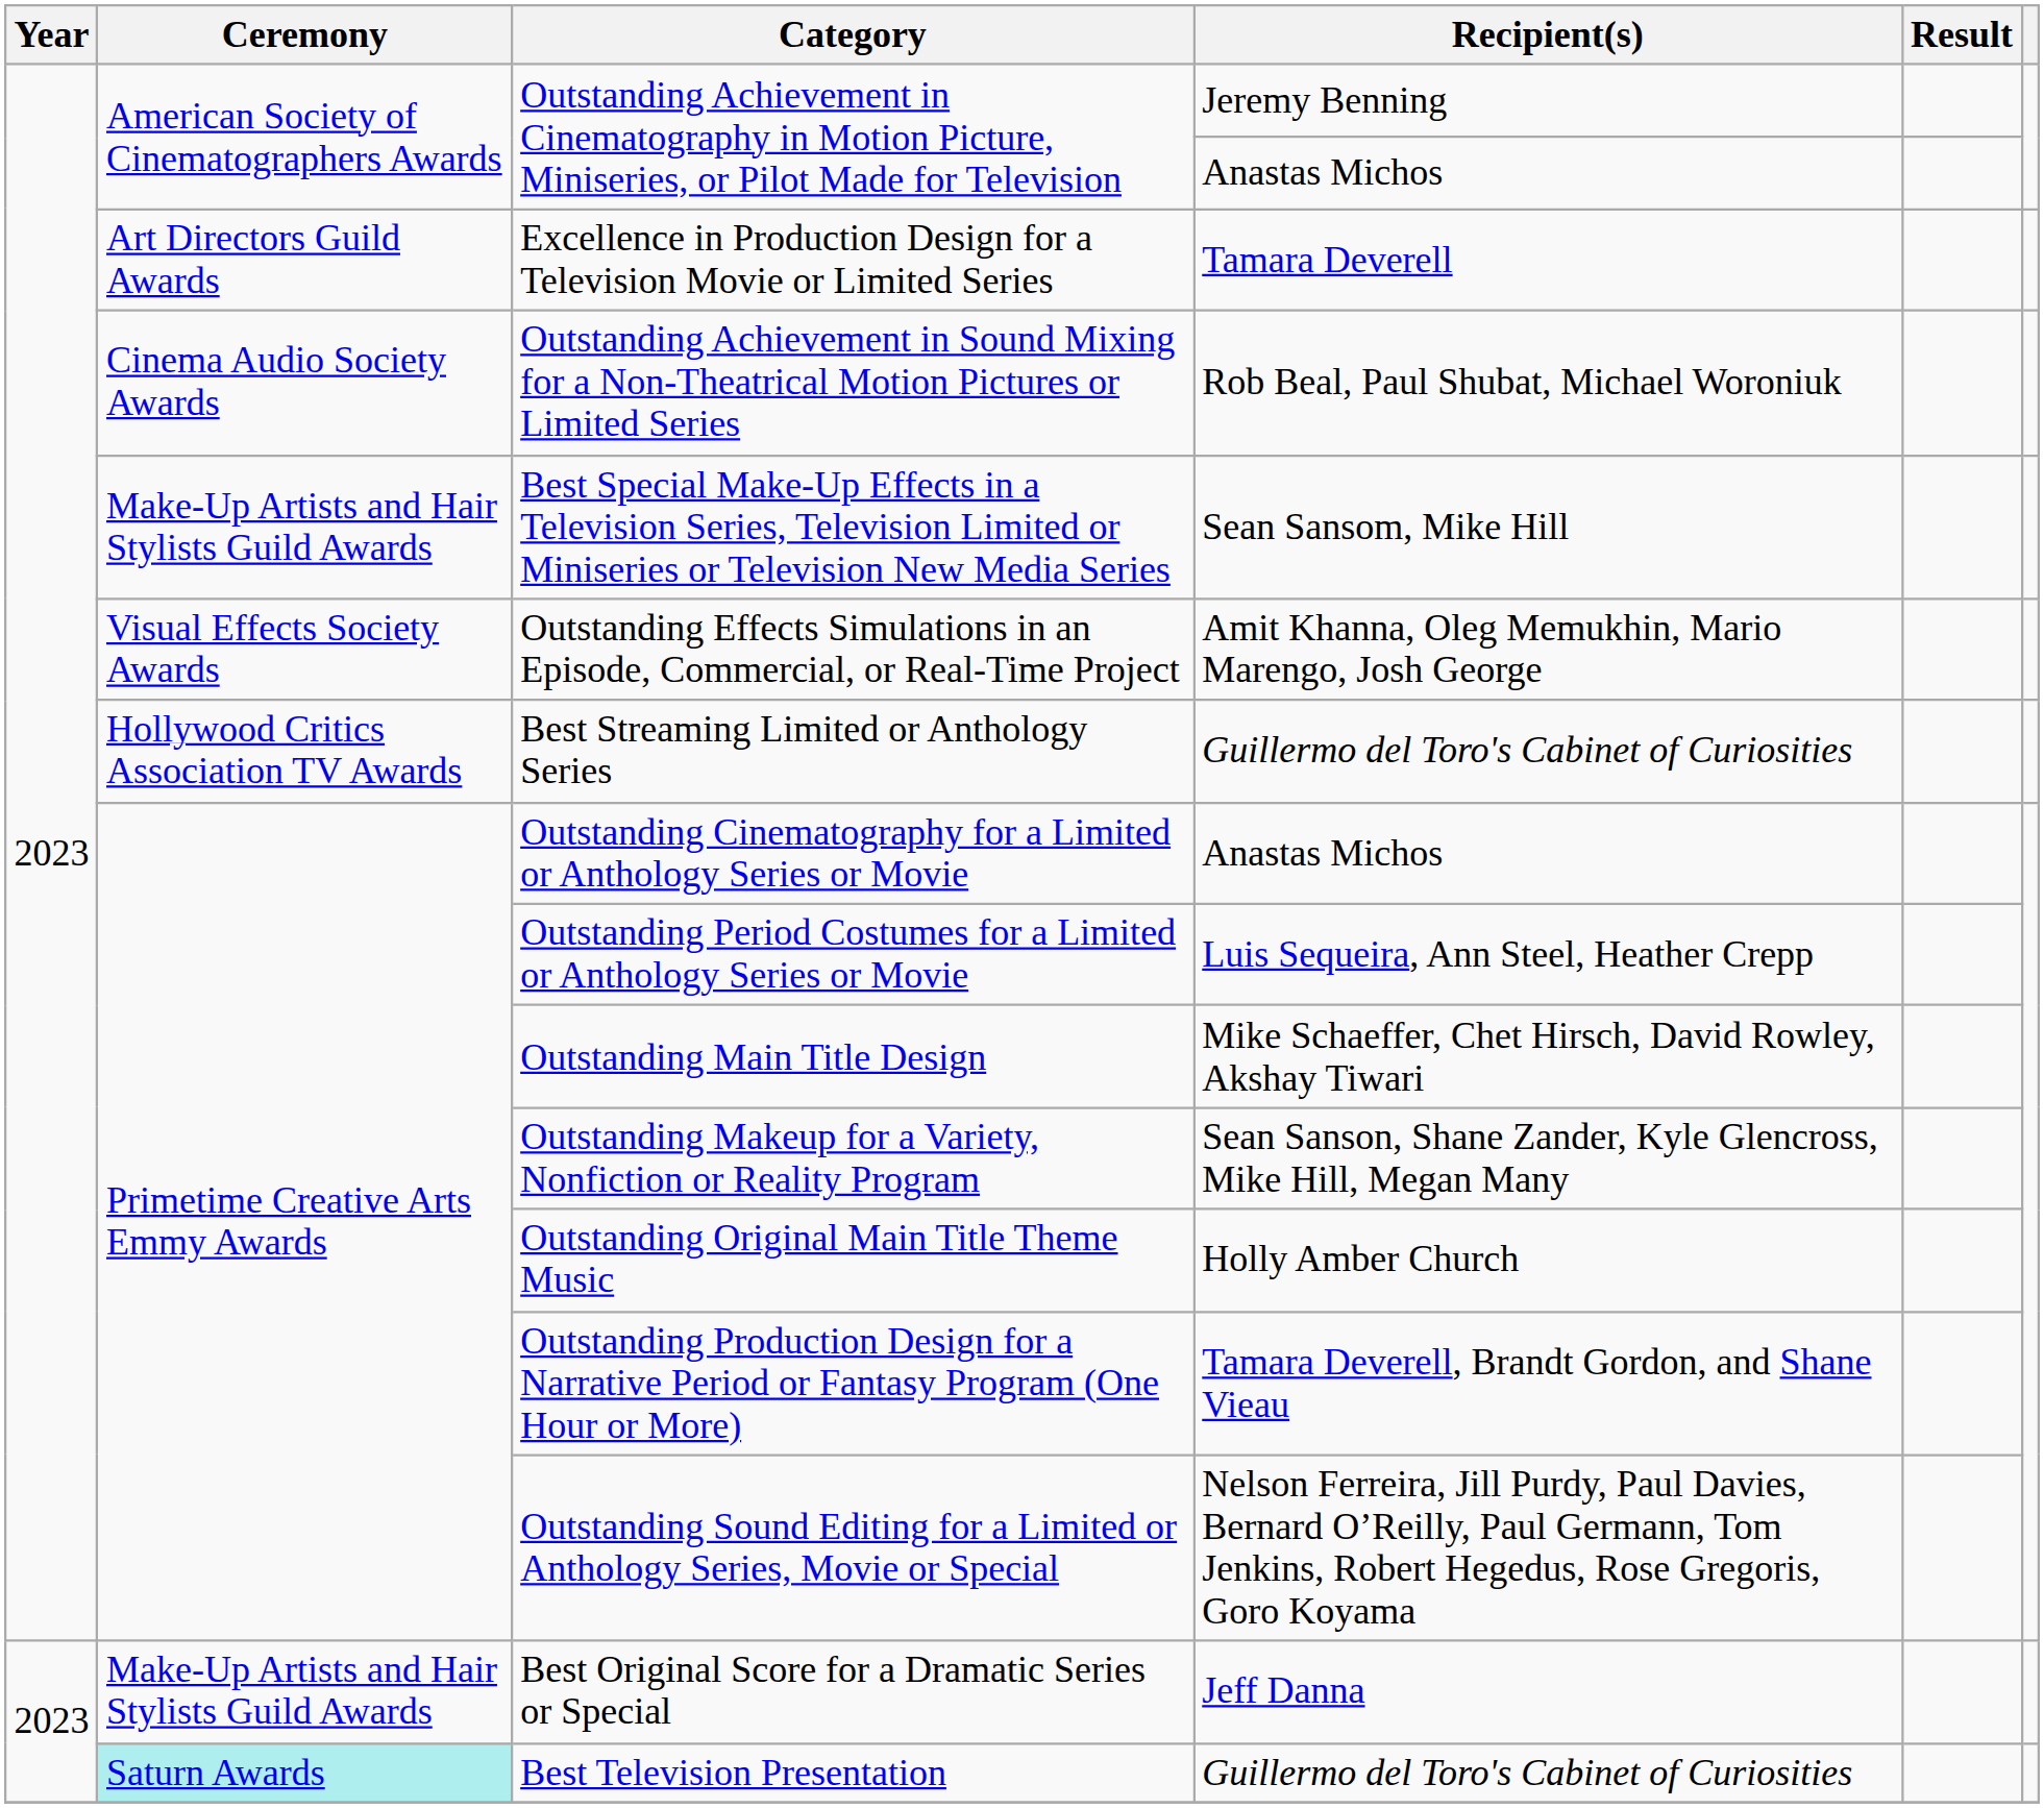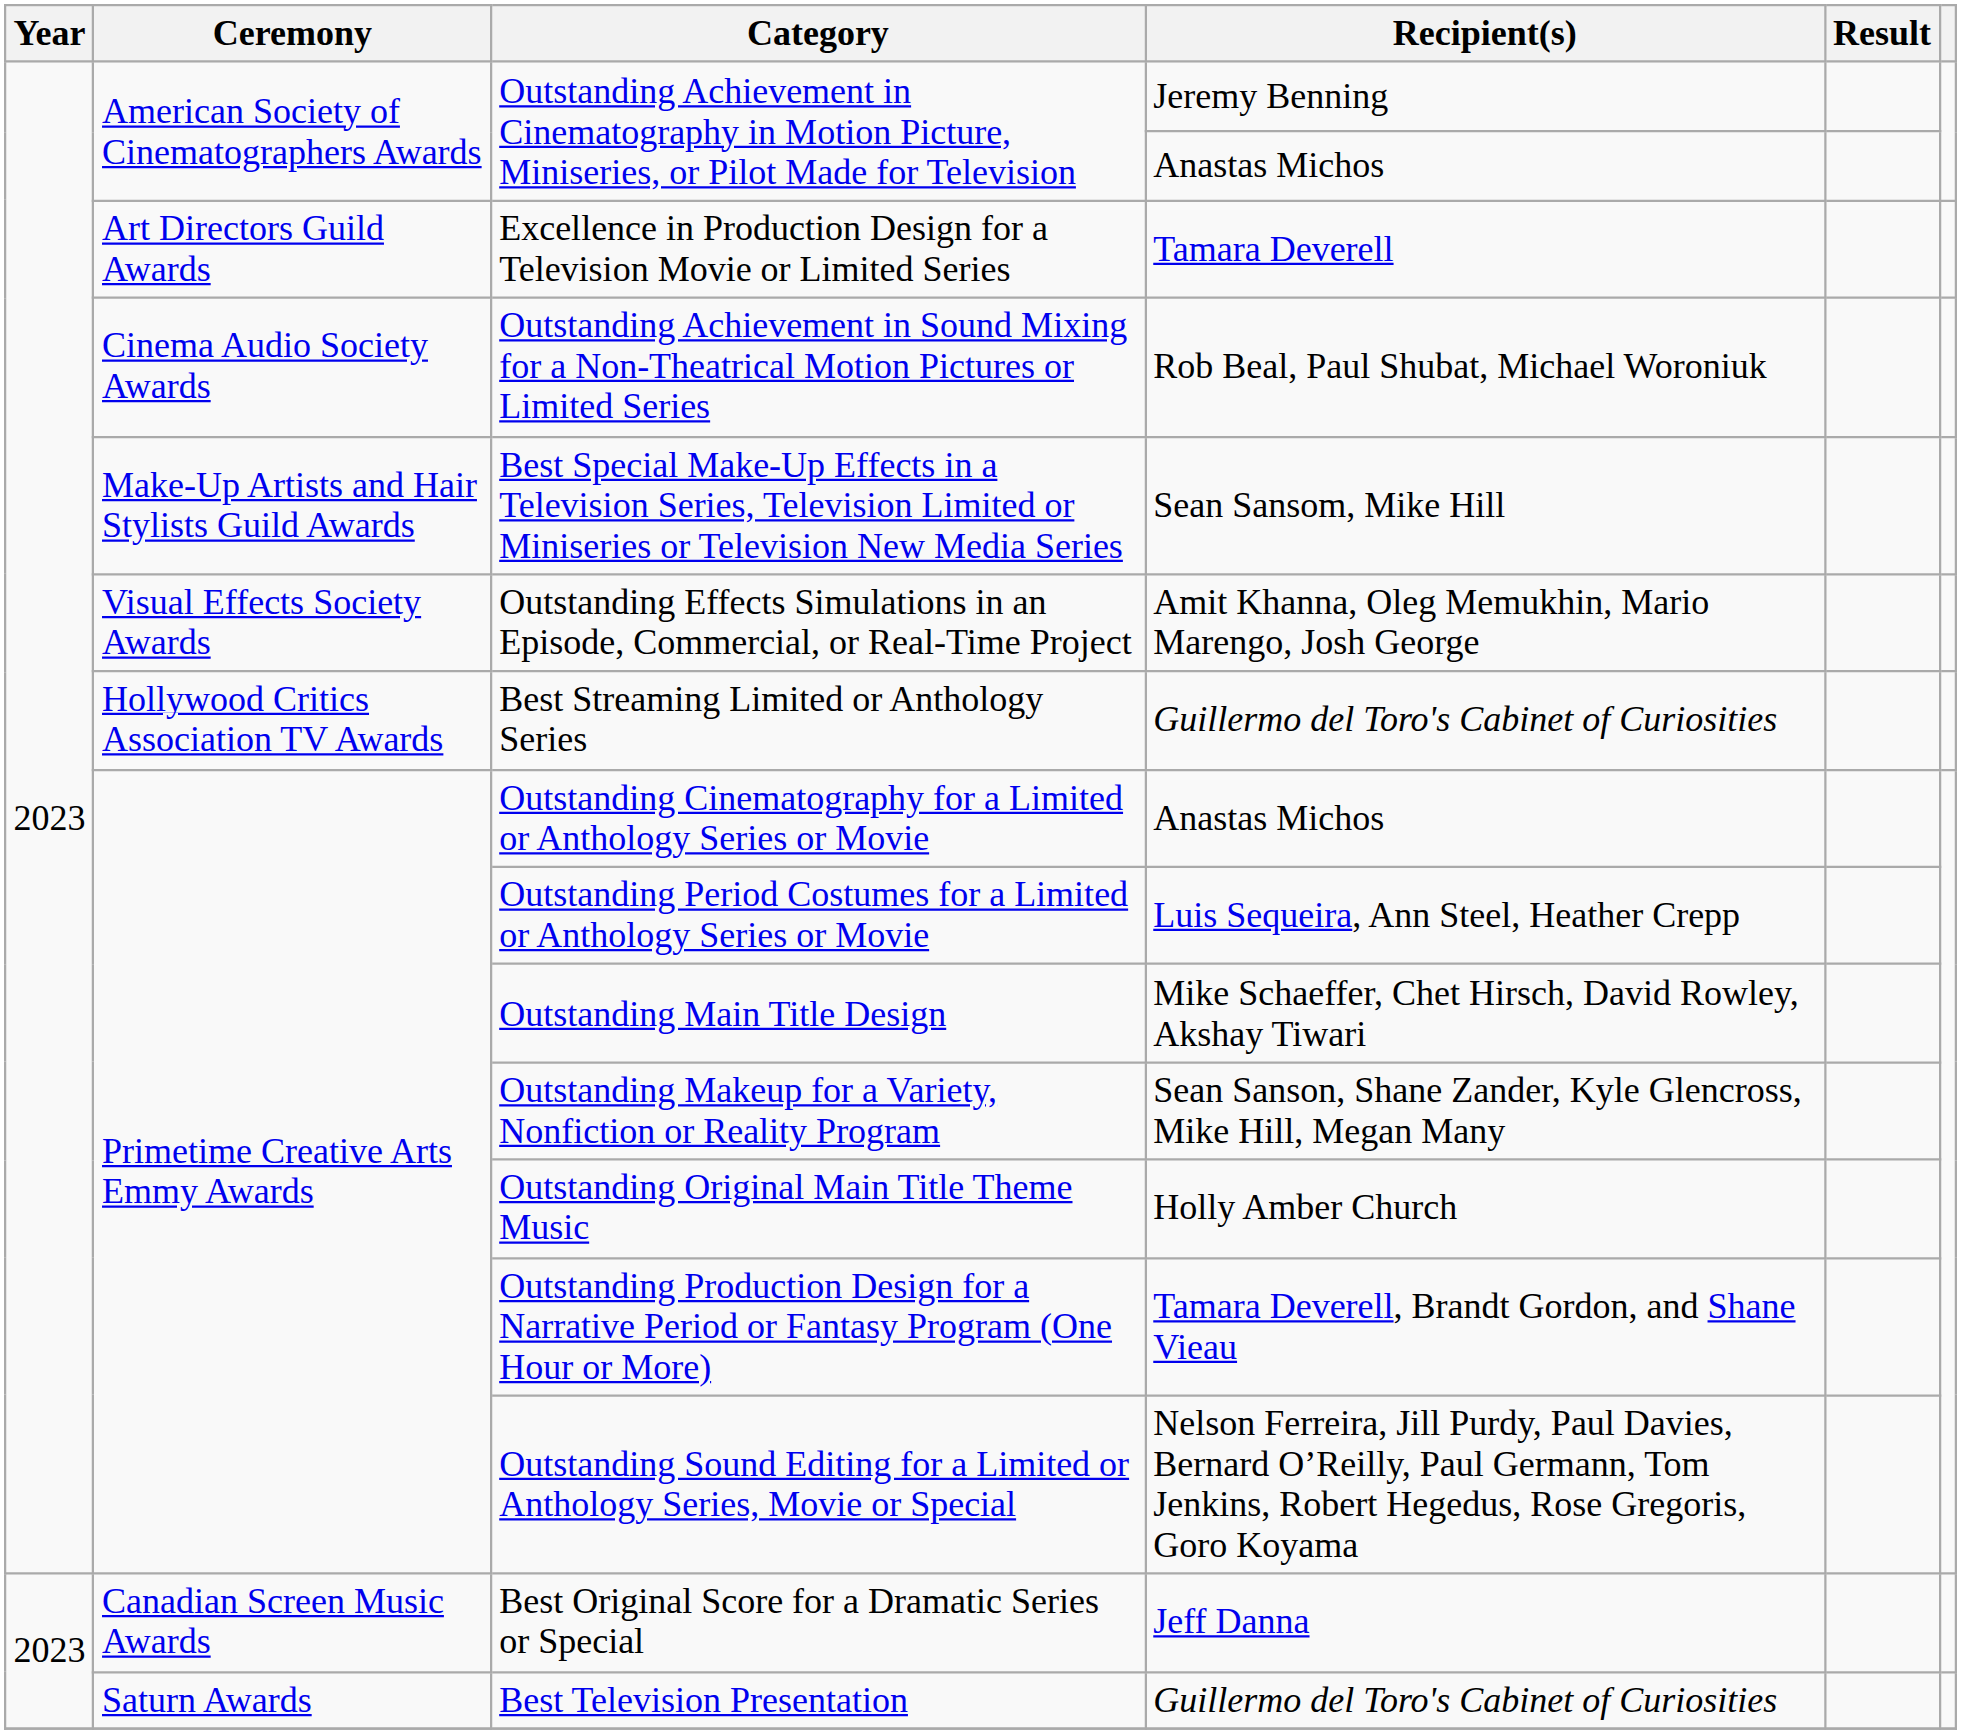 <table class="wikitable plainrowheaders sortable">
 <tr>
 <th scope="col">Year</th>
 <th scope="col">Ceremony</th>
 <th scope="col">Category</th>
 <th scope="col">Recipient(s)</th>
 <th scope="col">Result</th>
 <th scope="col" class="unsortable"></th>
 </tr>
 <tr>
 <td rowspan="14" style="text-align:center;">2023</td>
 <td rowspan="2"><a href='#'>American Society of Cinematographers Awards</a></td>
 <td rowspan="2"><a href='#'>Outstanding Achievement in Cinematography in Motion Picture, Miniseries, or Pilot Made for Television</a></td>
 <td>Jeremy Benning </td>
 <td></td>
 <td align="center" rowspan="2"></td>
 </tr>
 <tr>
 <td>Anastas Michos </td>
 <td></td>
 </tr>
 <tr>
 <td><a href='#'>Art Directors Guild Awards</a></td>
 <td>Excellence in Production Design for a Television Movie or Limited Series</td>
 <td><a href='#'>Tamara Deverell</a></td>
 <td></td>
 <td style="text-align:center;"></td>
 </tr>
 <tr>
 <td><a href='#'>Cinema Audio Society Awards</a></td>
 <td><a href='#'>Outstanding Achievement in Sound Mixing for a Non-Theatrical Motion Pictures or Limited Series</a></td>
 <td>Rob Beal, Paul Shubat, Michael Woroniuk </td>
 <td></td>
 <td align="center"></td>
 </tr>
 <tr>
 <td><a href='#'>Make-Up Artists and Hair Stylists Guild Awards</a></td>
 <td><a href='#'>Best Special Make-Up Effects in a Television Series, Television Limited or Miniseries or Television New Media Series</a></td>
 <td>Sean Sansom, Mike Hill</td>
 <td></td>
 <td align="center"></td>
 </tr>
 <tr>
 <td><a href='#'>Visual Effects Society Awards</a></td>
 <td>Outstanding Effects Simulations in an Episode, Commercial, or Real-Time Project</td>
 <td>Amit Khanna, Oleg Memukhin, Mario Marengo, Josh George </td>
 <td></td>
 <td align="center"></td>
 </tr>
 <tr>
 <td><a href='#'>Hollywood Critics Association TV Awards</a></td>
 <td>Best Streaming Limited or Anthology Series</td>
 <td><em>Guillermo del Toro's Cabinet of Curiosities</em></td>
 <td></td>
 <td align="center"></td>
 </tr>
 <tr>
 <td rowspan="7"><a href='#'>Primetime Creative Arts Emmy Awards</a></td>
 <td><a href='#'>Outstanding Cinematography for a Limited or Anthology Series or Movie</a></td>
 <td>Anastas Michos </td>
 <td></td>
 <td rowspan="7" align="center"></td>
 </tr>
 <tr>
 <td><a href='#'>Outstanding Period Costumes for a Limited or Anthology Series or Movie</a></td>
 <td><a href='#'>Luis Sequeira</a>, Ann Steel, Heather Crepp </td>
 <td></td>
 </tr>
 <tr>
 <td><a href='#'>Outstanding Main Title Design</a></td>
 <td>Mike Schaeffer, Chet Hirsch, David Rowley, Akshay Tiwari</td>
 <td></td>
 </tr>
 <tr>
 <td><a href='#'>Outstanding Makeup for a Variety, Nonfiction or Reality Program</a></td>
 <td>Sean Sanson, Shane Zander, Kyle Glencross, Mike Hill, Megan Many </td>
 <td></td>
 </tr>
 <tr>
 <td><a href='#'>Outstanding Original Main Title Theme Music</a></td>
 <td>Holly Amber Church</td>
 <td></td>
 </tr>
 <tr>
 <td><a href='#'>Outstanding Production Design for a Narrative Period or Fantasy Program (One Hour or More)</a></td>
 <td><a href='#'>Tamara Deverell</a>, Brandt Gordon, and <a href='#'>Shane Vieau</a></td>
 <td></td>
 </tr>
 <tr>
 <td><a href='#'>Outstanding Sound Editing for a Limited or Anthology Series, Movie or Special</a></td>
 <td>Nelson Ferreira, Jill Purdy, Paul Davies, Bernard O’Reilly, Paul Germann, Tom Jenkins, Robert Hegedus, Rose Gregoris, Goro Koyama </td>
 <td></td>
 </tr>
 <tr>
 <td align="center" rowspan="2">2023</td>
-<td><a href='#'>Make-Up Artists and Hair Stylists Guild Awards</a></td>
+<td><a href='#'>Canadian Screen Music Awards</a></td>
 <td>Best Original Score for a Dramatic Series or Special</td>
 <td><a href='#'>Jeff Danna</a></td>
 <td></td>
 <td></td>
 </tr>
 <tr>
-<td style="background: paleturquoise;"><a href='#'>Saturn Awards</a></td>
+<td><a href='#'>Saturn Awards</a></td>
 <td><a href='#'>Best Television Presentation</a></td>
 <td><em>Guillermo del Toro's Cabinet of Curiosities</em></td>
 <td></td>
 <td align="center"></td>
 </tr>
 <tr>
 </tr>
 </table>
